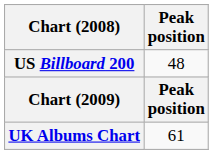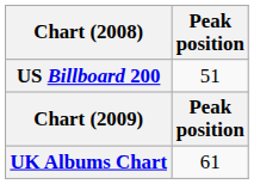 <table class="wikitable plainrowheaders">
 <tr>
 <th scope="col">Chart (2008)</th>
 <th scope="col">Peak<br>position</th>
 </tr>
 <tr>
 <th scope="row">US <a href='#'><em>Billboard</em> 200</a></th>
-<td style="text-align:center;">48</td>
+<td style="text-align:center;">51</td>
 </tr>
 <tr>
 <th scope="col">Chart (2009)</th>
 <th scope="col">Peak<br>position</th>
 </tr>
 <tr>
 <th scope="row"><a href='#'>UK Albums Chart</a></th>
 <td style="text-align:center;">61</td>
 </tr>
 </table>
